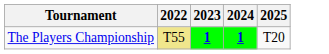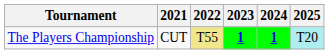 <table class="wikitable" style="font-size:95%;text-align:center;">
 <tr>
 <th>Tournament</th>
+<th>2021</th>
 <th>2022</th>
 <th>2023</th>
 <th>2024</th>
 <th>2025</th>
 </tr>
 <tr>
 <td align=left><a href='#'>The Players Championship</a></td>
+<td>CUT</td>
 <td style="background: khaki;">T55</td>
 <td style="background:lime;"><a href='#'><strong>1</strong></a></td>
 <td style="background:lime;"><a href='#'><strong>1</strong></a></td>
-<td>T20</td>
+<td style="background: paleturquoise;">T20</td>
 </tr>
 </table>
